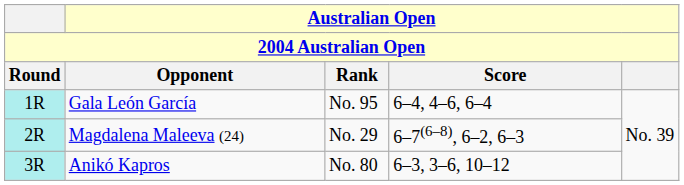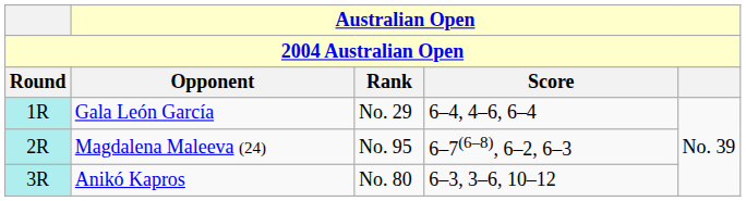 <table class="wikitable collapsible collapsed">
 <tr>
 <th></th>
 <th colspan=4 style="background:#ffc;"><a href='#'>Australian Open</a></th>
 </tr>
 <tr>
 <th colspan=5 style="background:#ffc;"><a href='#'>2004 Australian Open</a></th>
 </tr>
 <tr>
 <th>Round</th>
 <th width=225>Opponent</th>
 <th width=50>Rank</th>
 <th width=200>Score</th>
 <th></th>
 </tr>
 <tr>
 <td style="text-align:center; background:#afeeee;">1R</td>
 <td> <a href='#'>Gala León García</a></td>
-<td>No. 95</td>
+<td>No. 29</td>
 <td>6–4, 4–6, 6–4</td>
 <td rowspan=3>No. 39</td>
 </tr>
 <tr>
 <td style="text-align:center; background:#afeeee;">2R</td>
 <td> <a href='#'>Magdalena Maleeva</a> <small>(24)</small></td>
-<td>No. 29</td>
+<td>No. 95</td>
 <td>6–7<sup>(6–8)</sup>, 6–2, 6–3</td>
 </tr>
 <tr>
 <td style="text-align:center; background:#afeeee;">3R</td>
 <td> <a href='#'>Anikó Kapros</a></td>
 <td>No. 80</td>
 <td>6–3, 3–6, 10–12</td>
 </tr>
 </table>
